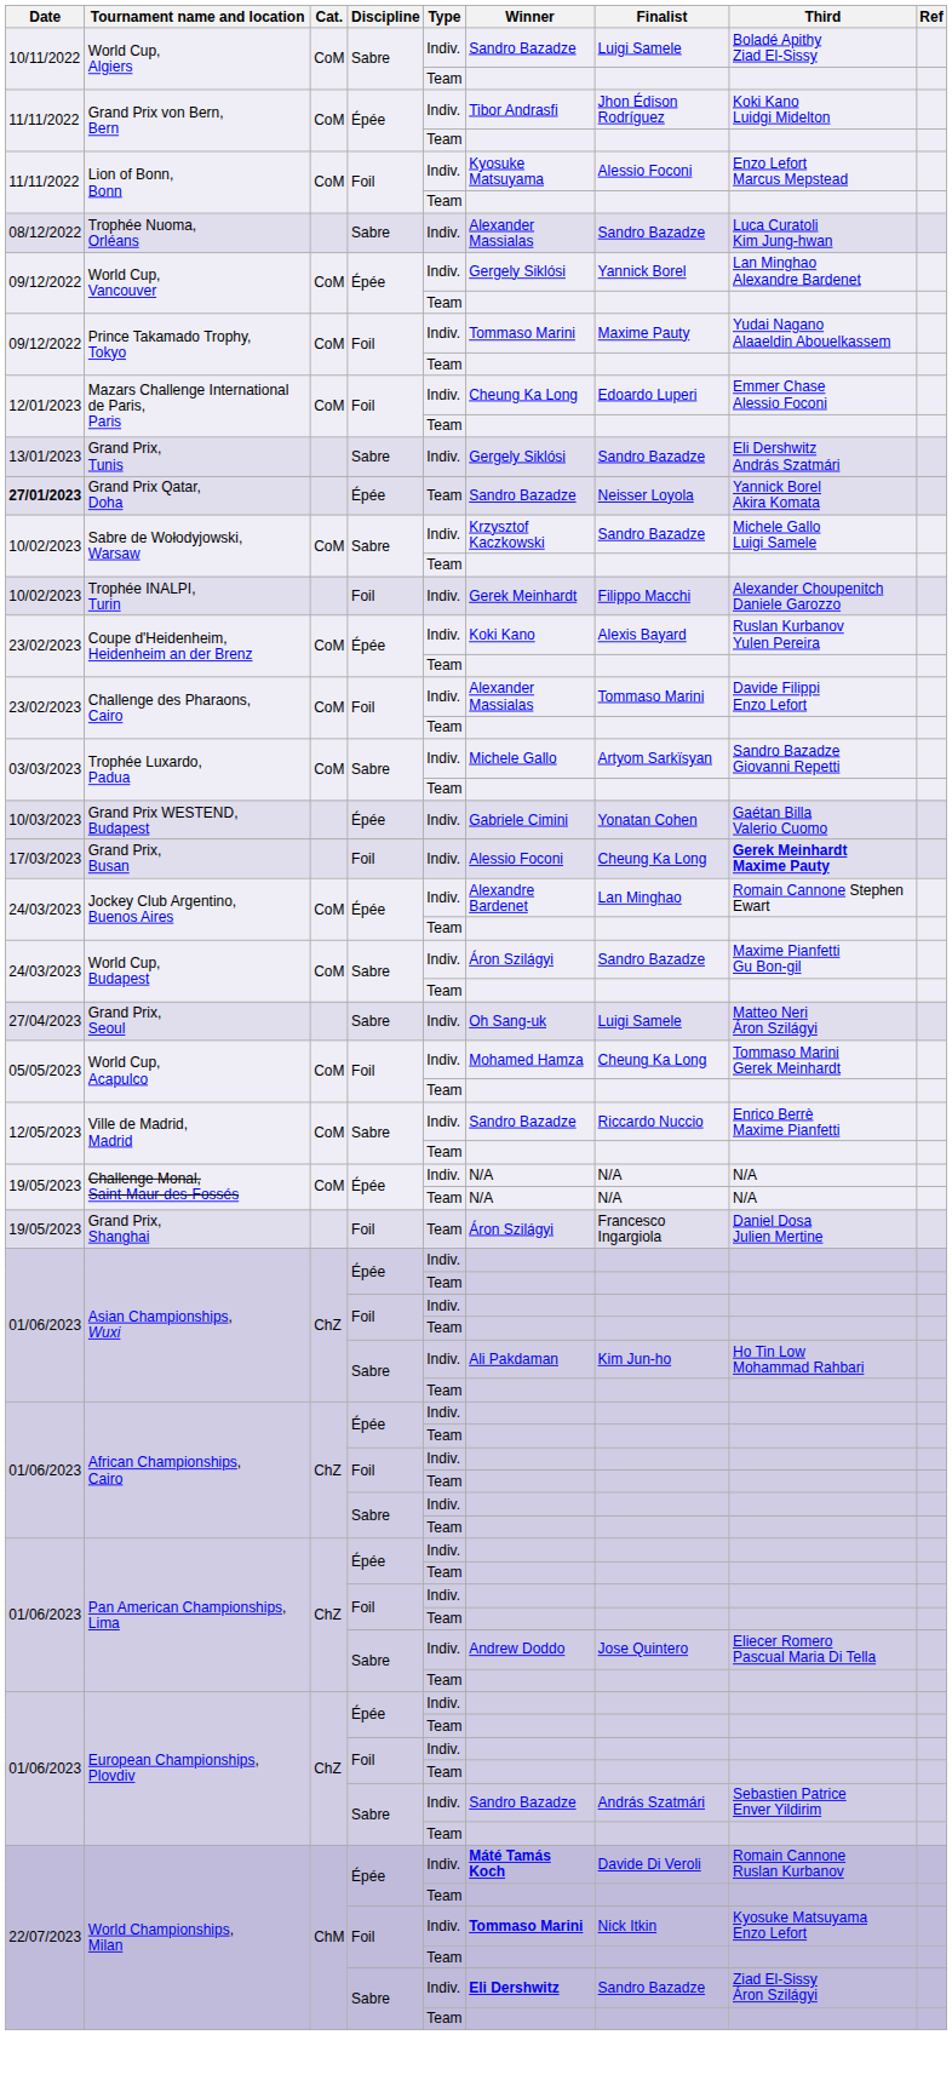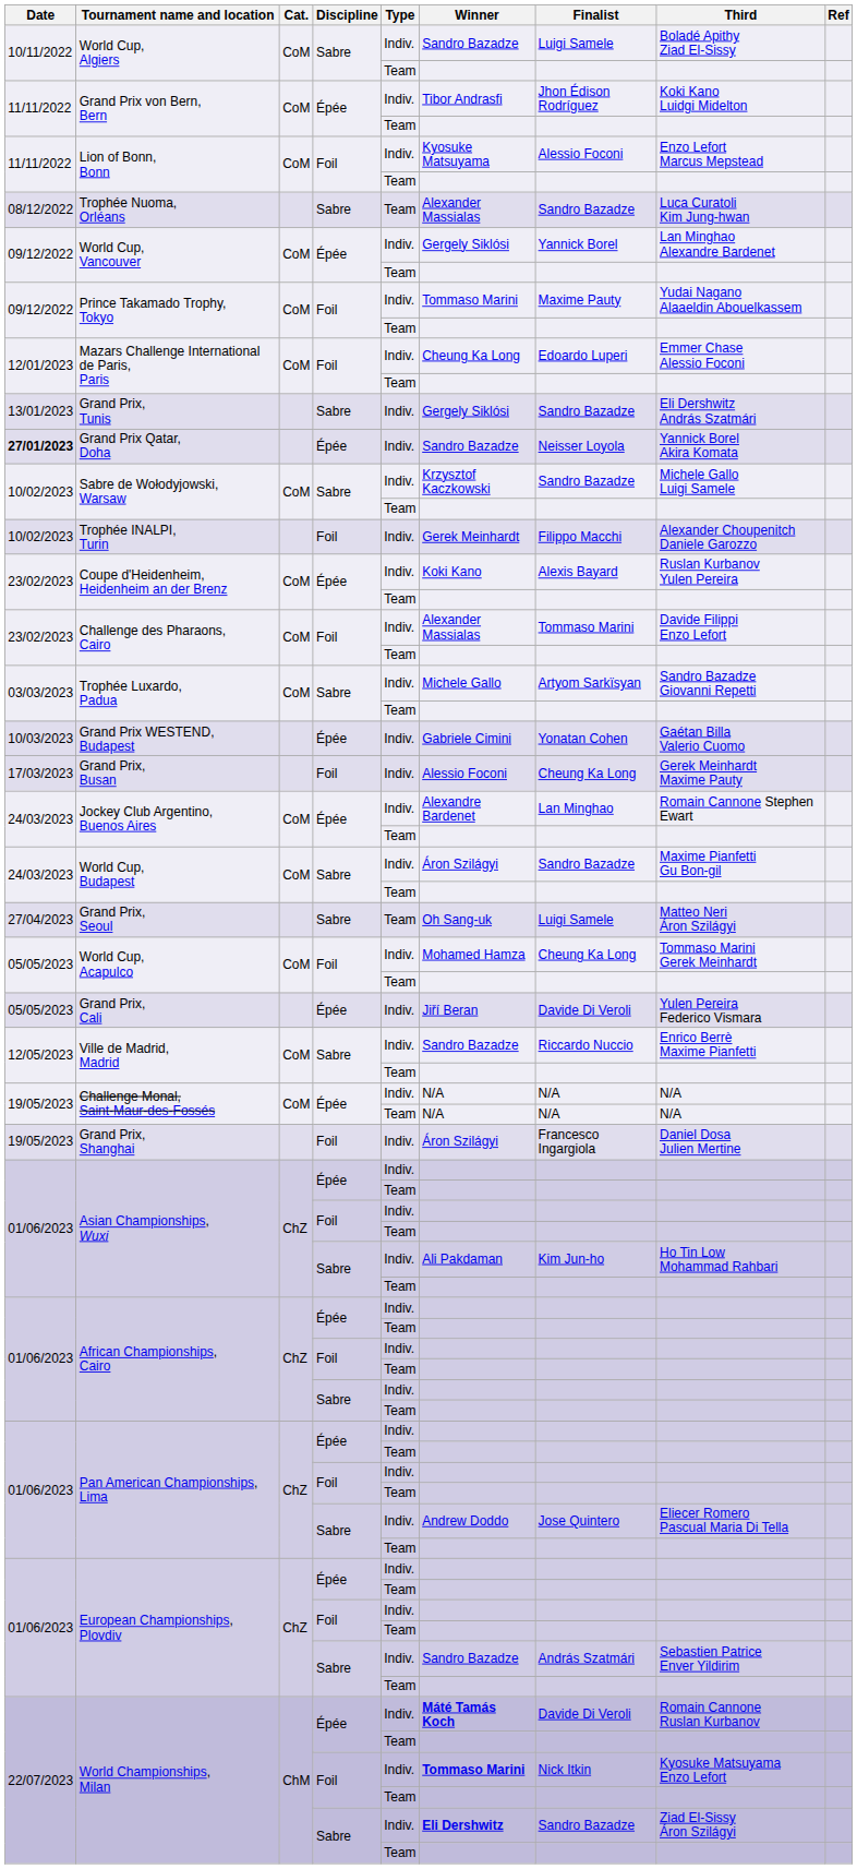 <table class="wikitable sortable" style="font-size: 85%" width="100%">
 <tr>
 <th scope="col">Date</th>
 <th scope="col">Tournament name and location</th>
 <th scope="col">Cat.</th>
 <th scope="col">Discipline</th>
 <th scope="col">Type</th>
 <th scope="col">Winner</th>
 <th scope="col">Finalist</th>
 <th scope="col"><strong>Third</strong></th>
 <th class="unsortable" scope="col">Ref</th>
 </tr>
 <tr bgcolor="#EFEEF6">
 <td rowspan="2">10/11/2022</td>
 <td rowspan="2">World Cup,<br><a href='#'>Algiers</a></td>
 <td rowspan="2">CoM</td>
 <td rowspan="2">Sabre</td>
 <td>Indiv.</td>
 <td> <a href='#'>Sandro Bazadze</a></td>
 <td> <a href='#'>Luigi Samele</a></td>
 <td> <a href='#'>Boladé Apithy</a><br> <a href='#'>Ziad El-Sissy</a></td>
 <td></td>
 </tr>
 <tr bgcolor="#EFEEF6">
 <td>Team</td>
 <td></td>
 <td></td>
 <td></td>
 <td></td>
 </tr>
 <tr bgcolor="#EFEEF6">
 <td rowspan="2">11/11/2022</td>
 <td rowspan="2">Grand Prix von Bern,<br><a href='#'>Bern</a></td>
 <td rowspan="2">CoM</td>
 <td rowspan="2">Épée</td>
 <td>Indiv.</td>
 <td> <a href='#'>Tibor Andrasfi</a></td>
 <td> <a href='#'>Jhon Édison Rodríguez</a></td>
 <td> <a href='#'>Koki Kano</a><br>  <a href='#'>Luidgi Midelton</a></td>
 <td></td>
 </tr>
 <tr bgcolor="#EFEEF6">
 <td>Team</td>
 <td></td>
 <td></td>
 <td></td>
 <td></td>
 </tr>
 <tr bgcolor="#EFEEF6">
 <td rowspan="2">11/11/2022</td>
 <td rowspan="2">Lion of Bonn,<br><a href='#'>Bonn</a></td>
 <td rowspan="2">CoM</td>
 <td rowspan="2">Foil</td>
 <td>Indiv.</td>
 <td> <a href='#'>Kyosuke Matsuyama</a></td>
 <td> <a href='#'>Alessio Foconi</a></td>
 <td> <a href='#'>Enzo Lefort</a><br>  <a href='#'>Marcus Mepstead</a></td>
 <td></td>
 </tr>
 <tr bgcolor="#EFEEF6">
 <td>Team</td>
 <td></td>
 <td></td>
 <td></td>
 <td></td>
 </tr>
 <tr bgcolor="#E0DDED">
 <td>08/12/2022</td>
 <td>Trophée Nuoma,<br><a href='#'>Orléans</a></td>
 <td></td>
 <td>Sabre</td>
-<td>Indiv.</td>
+<td>Team</td>
 <td> <a href='#'>Alexander Massialas</a></td>
 <td> <a href='#'>Sandro Bazadze</a></td>
 <td> <a href='#'>Luca Curatoli</a><br>  <a href='#'>Kim Jung-hwan</a></td>
 <td></td>
 </tr>
 <tr bgcolor="#EFEEF6">
 <td rowspan="2">09/12/2022</td>
 <td rowspan="2">World Cup,<br><a href='#'>Vancouver</a></td>
 <td rowspan="2">CoM</td>
 <td rowspan="2">Épée</td>
 <td>Indiv.</td>
 <td> <a href='#'>Gergely Siklósi</a></td>
 <td> <a href='#'>Yannick Borel</a></td>
 <td> <a href='#'>Lan Minghao</a><br>  <a href='#'>Alexandre Bardenet</a></td>
 <td></td>
 </tr>
 <tr bgcolor="#EFEEF6">
 <td>Team</td>
 <td></td>
 <td></td>
 <td></td>
 <td></td>
 </tr>
 <tr bgcolor="#EFEEF6">
 <td rowspan="2">09/12/2022</td>
 <td rowspan="2">Prince Takamado Trophy,<br><a href='#'>Tokyo</a></td>
 <td rowspan="2">CoM</td>
 <td rowspan="2">Foil</td>
 <td>Indiv.</td>
 <td> <a href='#'>Tommaso Marini</a></td>
 <td> <a href='#'>Maxime Pauty</a></td>
 <td> <a href='#'>Yudai Nagano</a><br>  <a href='#'>Alaaeldin Abouelkassem</a></td>
 <td></td>
 </tr>
 <tr bgcolor="#EFEEF6">
 <td>Team</td>
 <td></td>
 <td></td>
 <td></td>
 <td></td>
 </tr>
 <tr bgcolor="#EFEEF6">
 <td rowspan="2">12/01/2023</td>
 <td rowspan="2">Mazars Challenge International de Paris,<br><a href='#'>Paris</a></td>
 <td rowspan="2">CoM</td>
 <td rowspan="2">Foil</td>
 <td>Indiv.</td>
 <td> <a href='#'>Cheung Ka Long</a></td>
 <td> <a href='#'>Edoardo Luperi</a></td>
 <td> <a href='#'>Emmer Chase</a><br>  <a href='#'>Alessio Foconi</a></td>
 <td></td>
 </tr>
 <tr bgcolor="#EFEEF6">
 <td>Team</td>
 <td></td>
 <td></td>
 <td></td>
 <td></td>
 </tr>
 <tr bgcolor="#E0DDED">
 <td>13/01/2023</td>
 <td>Grand Prix,<br><a href='#'>Tunis</a></td>
 <td></td>
 <td>Sabre</td>
 <td>Indiv.</td>
 <td> <a href='#'>Gergely Siklósi</a></td>
 <td> <a href='#'>Sandro Bazadze</a></td>
 <td> <a href='#'>Eli Dershwitz</a><br> <a href='#'>András Szatmári</a></td>
 <td></td>
 </tr>
 <tr bgcolor="#E0DDED">
 <td><strong>27/01/2023</strong></td>
 <td>Grand Prix Qatar,<br><a href='#'>Doha</a></td>
 <td></td>
 <td>Épée</td>
-<td>Team</td>
+<td>Indiv.</td>
 <td> <a href='#'>Sandro Bazadze</a></td>
 <td> <a href='#'>Neisser Loyola</a></td>
 <td> <a href='#'>Yannick Borel</a><br>  <a href='#'>Akira Komata</a></td>
 <td></td>
 </tr>
 <tr bgcolor="#EFEEF6">
 <td rowspan="2">10/02/2023</td>
 <td rowspan="2">Sabre de Wołodyjowski,<br><a href='#'>Warsaw</a></td>
 <td rowspan="2">CoM</td>
 <td rowspan="2">Sabre</td>
 <td>Indiv.</td>
 <td> <a href='#'>Krzysztof Kaczkowski</a></td>
 <td> <a href='#'>Sandro Bazadze</a></td>
 <td> <a href='#'>Michele Gallo</a><br> <a href='#'>Luigi Samele</a></td>
 <td></td>
 </tr>
 <tr bgcolor="#EFEEF6">
 <td>Team</td>
 <td></td>
 <td></td>
 <td></td>
 <td></td>
 </tr>
 <tr bgcolor="#E0DDED">
 <td>10/02/2023</td>
 <td>Trophée INALPI,<br><a href='#'>Turin</a></td>
 <td></td>
 <td>Foil</td>
 <td>Indiv.</td>
 <td> <a href='#'>Gerek Meinhardt</a></td>
 <td> <a href='#'>Filippo Macchi</a></td>
 <td> <a href='#'>Alexander Choupenitch</a><br> <a href='#'>Daniele Garozzo</a></td>
 <td></td>
 </tr>
 <tr bgcolor="#EFEEF6">
 <td rowspan="2">23/02/2023</td>
 <td rowspan="2">Coupe d'Heidenheim,<br><a href='#'>Heidenheim an der Brenz</a></td>
 <td rowspan="2">CoM</td>
 <td rowspan="2">Épée</td>
 <td>Indiv.</td>
 <td> <a href='#'>Koki Kano</a></td>
 <td> <a href='#'>Alexis Bayard</a></td>
 <td> <a href='#'>Ruslan Kurbanov</a><br> <a href='#'>Yulen Pereira</a></td>
 <td></td>
 </tr>
 <tr bgcolor="#EFEEF6">
 <td>Team</td>
 <td></td>
 <td></td>
 <td></td>
 <td></td>
 </tr>
 <tr bgcolor="#EFEEF6">
 <td rowspan="2">23/02/2023</td>
 <td rowspan="2">Challenge des Pharaons,<br><a href='#'>Cairo</a></td>
 <td rowspan="2">CoM</td>
 <td rowspan="2">Foil</td>
 <td>Indiv.</td>
 <td> <a href='#'>Alexander Massialas</a></td>
 <td> <a href='#'>Tommaso Marini</a></td>
 <td> <a href='#'>Davide Filippi</a><br> <a href='#'>Enzo Lefort</a></td>
 <td></td>
 </tr>
 <tr bgcolor="#EFEEF6">
 <td>Team</td>
 <td></td>
 <td></td>
 <td></td>
 <td></td>
 </tr>
 <tr bgcolor="#EFEEF6">
 <td rowspan="2">03/03/2023</td>
 <td rowspan="2">Trophée Luxardo,<br><a href='#'>Padua</a></td>
 <td rowspan="2">CoM</td>
 <td rowspan="2">Sabre</td>
 <td>Indiv.</td>
 <td> <a href='#'>Michele Gallo</a></td>
 <td> <a href='#'>Artyom Sarkïsyan</a></td>
 <td> <a href='#'>Sandro Bazadze</a><br> <a href='#'>Giovanni Repetti</a></td>
 <td></td>
 </tr>
 <tr bgcolor="#EFEEF6">
 <td>Team</td>
 <td></td>
 <td></td>
 <td></td>
 <td></td>
 </tr>
 <tr bgcolor="#E0DDED">
 <td>10/03/2023</td>
 <td>Grand Prix WESTEND,<br><a href='#'>Budapest</a></td>
 <td></td>
 <td>Épée</td>
 <td>Indiv.</td>
 <td> <a href='#'>Gabriele Cimini</a></td>
 <td> <a href='#'>Yonatan Cohen</a></td>
 <td> <a href='#'>Gaétan Billa</a><br> <a href='#'>Valerio Cuomo</a></td>
 <td></td>
 </tr>
 <tr bgcolor="#E0DDED">
 <td>17/03/2023</td>
 <td>Grand Prix,<br><a href='#'>Busan</a></td>
 <td></td>
 <td>Foil</td>
 <td>Indiv.</td>
 <td> <a href='#'>Alessio Foconi</a></td>
 <td> <a href='#'>Cheung Ka Long</a></td>
-<td><strong> <a href='#'>Gerek Meinhardt</a><br> <a href='#'>Maxime Pauty</a></strong></td>
+<td> <a href='#'>Gerek Meinhardt</a><br> <a href='#'>Maxime Pauty</a></td>
 <td></td>
 </tr>
 <tr bgcolor="#EFEEF6">
 <td rowspan="2">24/03/2023</td>
 <td rowspan="2">Jockey Club Argentino,<br><a href='#'>Buenos Aires</a></td>
 <td rowspan="2">CoM</td>
 <td rowspan="2">Épée</td>
 <td>Indiv.</td>
 <td> <a href='#'>Alexandre Bardenet</a></td>
 <td> <a href='#'>Lan Minghao</a></td>
 <td><a href='#'>Romain Cannone</a> Stephen Ewart</td>
 <td></td>
 </tr>
 <tr bgcolor="#EFEEF6">
 <td>Team</td>
 <td></td>
 <td></td>
 <td></td>
 <td></td>
 </tr>
 <tr bgcolor="#EFEEF6">
 <td rowspan="2">24/03/2023</td>
 <td rowspan="2">World Cup,<br><a href='#'>Budapest</a></td>
 <td rowspan="2">CoM</td>
 <td rowspan="2">Sabre</td>
 <td>Indiv.</td>
 <td> <a href='#'>Áron Szilágyi</a></td>
 <td> <a href='#'>Sandro Bazadze</a></td>
 <td> <a href='#'>Maxime Pianfetti</a><br> <a href='#'>Gu Bon-gil</a></td>
 <td></td>
 </tr>
 <tr bgcolor="#EFEEF6">
 <td>Team</td>
 <td></td>
 <td></td>
 <td></td>
 <td></td>
 </tr>
 <tr bgcolor="#E0DDED">
 <td>27/04/2023</td>
 <td>Grand Prix,<br><a href='#'>Seoul</a></td>
 <td></td>
 <td>Sabre</td>
-<td>Indiv.</td>
+<td>Team</td>
 <td> <a href='#'>Oh Sang-uk</a></td>
 <td> <a href='#'>Luigi Samele</a></td>
 <td> <a href='#'>Matteo Neri</a><br> <a href='#'>Áron Szilágyi</a></td>
 <td></td>
 </tr>
 <tr bgcolor="#EFEEF6">
 <td rowspan="2">05/05/2023</td>
 <td rowspan="2">World Cup,<br><a href='#'>Acapulco</a></td>
 <td rowspan="2">CoM</td>
 <td rowspan="2">Foil</td>
 <td>Indiv.</td>
 <td> <a href='#'>Mohamed Hamza</a></td>
 <td> <a href='#'>Cheung Ka Long</a></td>
 <td> <a href='#'>Tommaso Marini</a><br> <a href='#'>Gerek Meinhardt</a></td>
 <td></td>
 </tr>
 <tr bgcolor="#EFEEF6">
 <td>Team</td>
 <td></td>
 <td></td>
 <td></td>
+<td></td>
+</tr>
+<tr bgcolor="#E0DDED">
+<td>05/05/2023</td>
+<td>Grand Prix,<br><a href='#'>Cali</a></td>
+<td></td>
+<td>Épée</td>
+<td>Indiv.</td>
+<td> <a href='#'>Jiří Beran</a></td>
+<td> <a href='#'>Davide Di Veroli</a></td>
+<td> <a href='#'>Yulen Pereira</a><br> Federico Vismara</td>
 <td></td>
 </tr>
 <tr bgcolor="#EFEEF6">
 <td rowspan="2">12/05/2023</td>
 <td rowspan="2">Ville de Madrid,<br><a href='#'>Madrid</a></td>
 <td rowspan="2">CoM</td>
 <td rowspan="2">Sabre</td>
 <td>Indiv.</td>
 <td> <a href='#'>Sandro Bazadze</a></td>
 <td> <a href='#'>Riccardo Nuccio</a></td>
 <td> <a href='#'>Enrico Berrè</a><br> <a href='#'>Maxime Pianfetti</a></td>
 <td></td>
 </tr>
 <tr bgcolor="#EFEEF6">
 <td>Team</td>
 <td></td>
 <td></td>
 <td></td>
 <td></td>
 </tr>
 <tr bgcolor="#EFEEF6">
 <td rowspan="2">19/05/2023</td>
 <td rowspan="2"><s>Challenge Monal,</s><br><s><a href='#'>Saint-Maur-des-Fossés</a></s></td>
 <td rowspan="2">CoM</td>
 <td rowspan="2">Épée</td>
 <td>Indiv.</td>
 <td>N/A</td>
 <td>N/A</td>
 <td>N/A</td>
 <td></td>
 </tr>
 <tr bgcolor="#EFEEF6">
 <td>Team</td>
 <td>N/A</td>
 <td>N/A</td>
 <td>N/A</td>
 <td></td>
 </tr>
 <tr bgcolor="#E0DDED">
 <td>19/05/2023</td>
 <td>Grand Prix,<br><a href='#'>Shanghai</a></td>
 <td></td>
 <td>Foil</td>
-<td>Team</td>
+<td>Indiv.</td>
 <td> <a href='#'>Áron Szilágyi</a></td>
 <td> Francesco Ingargiola</td>
 <td> <a href='#'>Daniel Dosa</a><br> <a href='#'>Julien Mertine</a></td>
 <td></td>
 </tr>
 <tr bgcolor="#D0CCE4">
 <td rowspan="6">01/06/2023</td>
 <td rowspan="6"><a href='#'>Asian Championships</a>,<br><em><a href='#'>Wuxi</a></em></td>
 <td rowspan="6">ChZ</td>
 <td rowspan="2">Épée</td>
 <td>Indiv.</td>
 <td></td>
 <td></td>
 <td><br></td>
 <td></td>
 </tr>
 <tr bgcolor="#D0CCE4">
 <td>Team</td>
 <td></td>
 <td></td>
 <td></td>
 <td></td>
 </tr>
 <tr bgcolor="#D0CCE4">
 <td rowspan="2">Foil</td>
 <td>Indiv.</td>
 <td></td>
 <td></td>
 <td><br></td>
 <td></td>
 </tr>
 <tr bgcolor="#D0CCE4">
 <td>Team</td>
 <td></td>
 <td></td>
 <td></td>
 <td></td>
 </tr>
 <tr bgcolor="#D0CCE4">
 <td rowspan="2">Sabre</td>
 <td>Indiv.</td>
 <td> <a href='#'>Ali Pakdaman</a></td>
 <td> <a href='#'>Kim Jun-ho</a></td>
 <td> <a href='#'>Ho Tin Low</a><br> <a href='#'>Mohammad Rahbari</a></td>
 <td></td>
 </tr>
 <tr bgcolor="#D0CCE4">
 <td>Team</td>
 <td></td>
 <td></td>
 <td></td>
 <td></td>
 </tr>
 <tr bgcolor="#D0CCE4">
 <td rowspan="6">01/06/2023</td>
 <td rowspan="6"><a href='#'>African Championships</a>,<br><a href='#'>Cairo</a></td>
 <td rowspan="6">ChZ</td>
 <td rowspan="2">Épée</td>
 <td>Indiv.</td>
 <td></td>
 <td></td>
 <td><br></td>
 <td></td>
 </tr>
 <tr bgcolor="#D0CCE4">
 <td>Team</td>
 <td></td>
 <td></td>
 <td></td>
 <td></td>
 </tr>
 <tr bgcolor="#D0CCE4">
 <td rowspan="2">Foil</td>
 <td>Indiv.</td>
 <td></td>
 <td></td>
 <td><br></td>
 <td></td>
 </tr>
 <tr bgcolor="#D0CCE4">
 <td>Team</td>
 <td></td>
 <td></td>
 <td></td>
 <td></td>
 </tr>
 <tr bgcolor="#D0CCE4">
 <td rowspan="2">Sabre</td>
 <td>Indiv.</td>
 <td></td>
 <td></td>
 <td><br></td>
 <td></td>
 </tr>
 <tr bgcolor="#D0CCE4">
 <td>Team</td>
 <td></td>
 <td></td>
 <td></td>
 <td></td>
 </tr>
 <tr bgcolor="#D0CCE4">
 <td rowspan="6">01/06/2023</td>
 <td rowspan="6"><a href='#'>Pan American Championships</a>,<br><a href='#'>Lima</a></td>
 <td rowspan="6">ChZ</td>
 <td rowspan="2">Épée</td>
 <td>Indiv.</td>
 <td></td>
 <td></td>
 <td><br></td>
 <td></td>
 </tr>
 <tr bgcolor="#D0CCE4">
 <td>Team</td>
 <td></td>
 <td></td>
 <td></td>
 <td></td>
 </tr>
 <tr bgcolor="#D0CCE4">
 <td rowspan="2">Foil</td>
 <td>Indiv.</td>
 <td></td>
 <td></td>
 <td><br></td>
 <td></td>
 </tr>
 <tr bgcolor="#D0CCE4">
 <td>Team</td>
 <td></td>
 <td></td>
 <td></td>
 <td></td>
 </tr>
 <tr bgcolor="#D0CCE4">
 <td rowspan="2">Sabre</td>
 <td>Indiv.</td>
 <td> <a href='#'>Andrew Doddo</a></td>
 <td> <a href='#'>Jose Quintero</a></td>
 <td> <a href='#'>Eliecer Romero</a><br> <a href='#'>Pascual Maria Di Tella</a></td>
 <td></td>
 </tr>
 <tr bgcolor="#D0CCE4">
 <td>Team</td>
 <td></td>
 <td></td>
 <td></td>
 <td></td>
 </tr>
 <tr bgcolor="#D0CCE4">
 <td rowspan="6">01/06/2023</td>
 <td rowspan="6"><a href='#'>European Championships</a>,<br><a href='#'>Plovdiv</a></td>
 <td rowspan="6">ChZ</td>
 <td rowspan="2">Épée</td>
 <td>Indiv.</td>
 <td></td>
 <td></td>
 <td><br></td>
 <td></td>
 </tr>
 <tr bgcolor="#D0CCE4">
 <td>Team</td>
 <td></td>
 <td></td>
 <td></td>
 <td></td>
 </tr>
 <tr bgcolor="#D0CCE4">
 <td rowspan="2">Foil</td>
 <td>Indiv.</td>
 <td></td>
 <td></td>
 <td><br></td>
 <td></td>
 </tr>
 <tr bgcolor="#D0CCE4">
 <td>Team</td>
 <td></td>
 <td></td>
 <td></td>
 <td></td>
 </tr>
 <tr bgcolor="#D0CCE4">
 <td rowspan="2">Sabre</td>
 <td>Indiv.</td>
 <td> <a href='#'>Sandro Bazadze</a></td>
 <td> <a href='#'>András Szatmári</a></td>
 <td> <a href='#'>Sebastien Patrice</a><br> <a href='#'>Enver Yildirim</a></td>
 <td></td>
 </tr>
 <tr bgcolor="#D0CCE4">
 <td>Team</td>
 <td></td>
 <td></td>
 <td></td>
 <td></td>
 </tr>
 <tr bgcolor="#C0bbdb">
 <td rowspan="6">22/07/2023</td>
 <td rowspan="6"><a href='#'>World Championships</a>,<br><a href='#'>Milan</a></td>
 <td rowspan="6">ChM</td>
 <td rowspan="2">Épée</td>
 <td>Indiv.</td>
 <td> <strong><a href='#'>Máté Tamás Koch</a></strong></td>
 <td> <a href='#'>Davide Di Veroli</a></td>
 <td> <a href='#'>Romain Cannone</a><br> <a href='#'>Ruslan Kurbanov</a></td>
 <td></td>
 </tr>
 <tr bgcolor="#C0bbdb">
 <td>Team</td>
 <td></td>
 <td></td>
 <td></td>
 <td></td>
 </tr>
 <tr bgcolor="#C0bbdb">
 <td rowspan="2">Foil</td>
 <td>Indiv.</td>
 <td> <strong><a href='#'>Tommaso Marini</a></strong></td>
 <td> <a href='#'>Nick Itkin</a></td>
 <td> <a href='#'>Kyosuke Matsuyama</a><br> <a href='#'>Enzo Lefort</a></td>
 <td></td>
 </tr>
 <tr bgcolor="#C0bbdb">
 <td>Team</td>
 <td></td>
 <td></td>
 <td></td>
 <td></td>
 </tr>
 <tr bgcolor="#C0bbdb">
 <td rowspan="2">Sabre</td>
 <td>Indiv.</td>
 <td> <strong><a href='#'>Eli Dershwitz</a></strong></td>
 <td> <a href='#'>Sandro Bazadze</a></td>
 <td> <a href='#'>Ziad El-Sissy</a><br> <a href='#'>Áron Szilágyi</a></td>
 <td></td>
 </tr>
 <tr bgcolor="#C0bbdb">
 <td>Team</td>
 <td></td>
 <td></td>
 <td></td>
 <td></td>
 </tr>
 </table>
